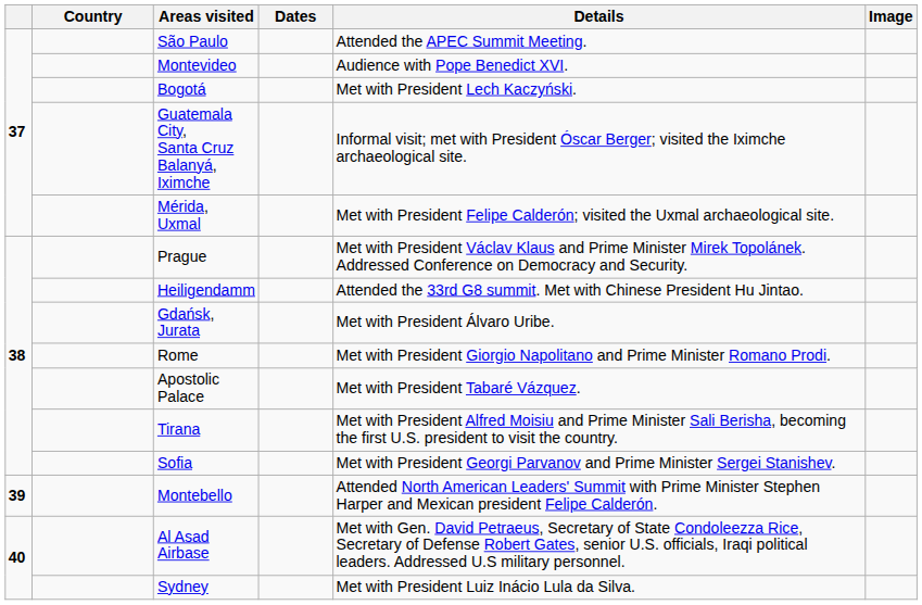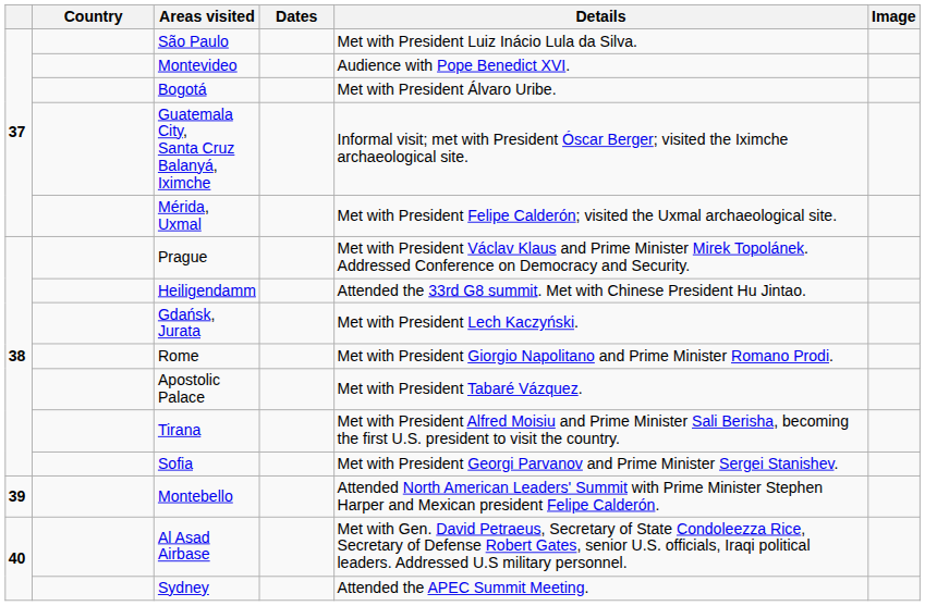 <table class="wikitable sortable" border="1" style="margin: 1em auto 1em auto">
 <tr>
 <th style="width: 3%;"></th>
 <th width=120>Country</th>
 <th width=100>Areas visited</th>
 <th width=70>Dates</th>
 <th width=550>Details</th>
 <th>Image</th>
 </tr>
 <tr>
 <td rowspan=5><strong>37</strong></td>
 <td></td>
 <td><a href='#'>São Paulo</a></td>
 <td></td>
-<td>Attended the <a href='#'>APEC Summit Meeting</a>.</td>
+<td>Met with President Luiz Inácio Lula da Silva.</td>
 <td></td>
 </tr>
 <tr>
 <td></td>
 <td><a href='#'>Montevideo</a></td>
 <td></td>
 <td>Audience with <a href='#'>Pope Benedict XVI</a>.</td>
 <td></td>
 </tr>
 <tr>
 <td></td>
 <td><a href='#'>Bogotá</a></td>
 <td></td>
-<td>Met with President <a href='#'>Lech Kaczyński</a>.</td>
+<td>Met with President Álvaro Uribe.</td>
 <td></td>
 </tr>
 <tr>
 <td></td>
 <td><a href='#'>Guatemala City</a>,<br><a href='#'>Santa Cruz Balanyá</a>,<br><a href='#'>Iximche</a></td>
 <td></td>
 <td>Informal visit; met with President <a href='#'>Óscar Berger</a>; visited the Iximche archaeological site.</td>
 <td></td>
 </tr>
 <tr>
 <td></td>
 <td><a href='#'>Mérida</a>,<br><a href='#'>Uxmal</a></td>
 <td></td>
 <td>Met with President <a href='#'>Felipe Calderón</a>; visited the Uxmal archaeological site.</td>
 <td></td>
 </tr>
 <tr>
 <td rowspan=7><strong>38</strong></td>
 <td></td>
 <td>Prague</td>
 <td></td>
 <td>Met with President <a href='#'>Václav Klaus</a> and Prime Minister <a href='#'>Mirek Topolánek</a>. Addressed Conference on Democracy and Security.</td>
 <td></td>
 </tr>
 <tr>
 <td></td>
 <td><a href='#'>Heiligendamm</a></td>
 <td></td>
 <td>Attended the <a href='#'>33rd G8 summit</a>. Met with Chinese President Hu Jintao.</td>
 <td></td>
 </tr>
 <tr>
 <td></td>
 <td><a href='#'>Gdańsk</a>,<br><a href='#'>Jurata</a></td>
 <td></td>
-<td>Met with President Álvaro Uribe.</td>
+<td>Met with President <a href='#'>Lech Kaczyński</a>.</td>
 <td></td>
 </tr>
 <tr>
 <td></td>
 <td>Rome</td>
 <td></td>
 <td>Met with President <a href='#'>Giorgio Napolitano</a> and Prime Minister <a href='#'>Romano Prodi</a>.</td>
 <td></td>
 </tr>
 <tr>
 <td></td>
 <td>Apostolic Palace</td>
 <td></td>
 <td>Met with President <a href='#'>Tabaré Vázquez</a>.</td>
 <td></td>
 </tr>
 <tr>
 <td></td>
 <td><a href='#'>Tirana</a></td>
 <td></td>
 <td>Met with President <a href='#'>Alfred Moisiu</a> and Prime Minister <a href='#'>Sali Berisha</a>, becoming the first U.S. president to visit the country.</td>
 <td></td>
 </tr>
 <tr>
 <td></td>
 <td><a href='#'>Sofia</a></td>
 <td></td>
 <td>Met with President <a href='#'>Georgi Parvanov</a> and Prime Minister <a href='#'>Sergei Stanishev</a>.</td>
 <td></td>
 </tr>
 <tr>
 <td><strong>39</strong></td>
 <td></td>
 <td><a href='#'>Montebello</a></td>
 <td></td>
 <td>Attended <a href='#'>North American Leaders' Summit</a> with Prime Minister Stephen Harper and Mexican president <a href='#'>Felipe Calderón</a>.</td>
 <td></td>
 </tr>
 <tr>
 <td rowspan=2><strong>40</strong></td>
 <td></td>
 <td><a href='#'>Al Asad Airbase</a></td>
 <td></td>
 <td>Met with Gen. <a href='#'>David Petraeus</a>, Secretary of State <a href='#'>Condoleezza Rice</a>, Secretary of Defense <a href='#'>Robert Gates</a>, senior U.S. officials, Iraqi political leaders. Addressed U.S military personnel.</td>
 <td></td>
 </tr>
 <tr>
 <td></td>
 <td><a href='#'>Sydney</a></td>
 <td></td>
-<td>Met with President Luiz Inácio Lula da Silva.</td>
+<td>Attended the <a href='#'>APEC Summit Meeting</a>.</td>
 <td></td>
 </tr>
 </table>
